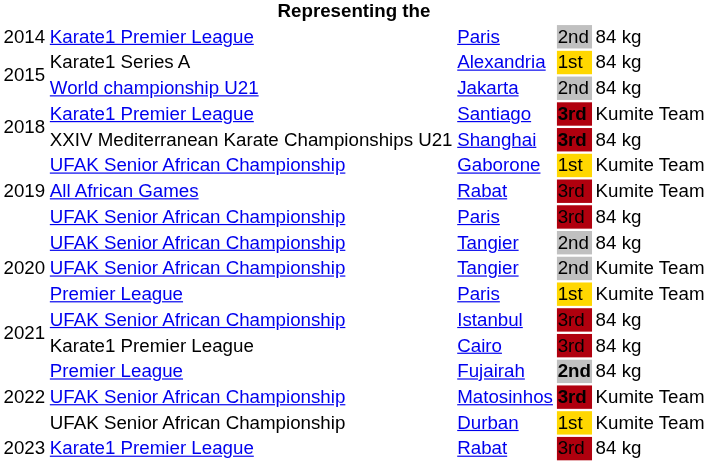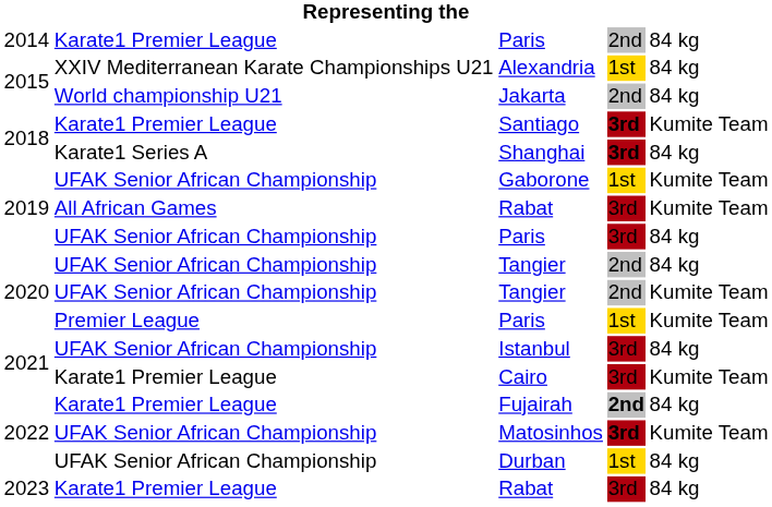 <table>
 <tr>
 <th colspan="7">Representing the </th>
 </tr>
 <tr>
 <td>2014</td>
 <td><a href='#'>Karate1 Premier League</a></td>
 <td><a href='#'>Paris</a></td>
 <td bgcolor=silver>2nd</td>
 <td>84 kg</td>
 </tr>
 <tr>
 <td rowspan=2>2015</td>
-<td>Karate1 Series A</td>
+<td>XXIV Mediterranean Karate Championships U21</td>
 <td><a href='#'>Alexandria</a></td>
 <td bgcolor=gold>1st</td>
 <td>84 kg</td>
 </tr>
 <tr>
 <td><a href='#'>World championship U21</a></td>
 <td><a href='#'>Jakarta</a></td>
 <td bgcolor=silver>2nd</td>
 <td>84 kg</td>
 </tr>
 <tr>
 <td rowspan=2>2018</td>
 <td><a href='#'>Karate1 Premier League</a></td>
 <td><a href='#'>Santiago</a></td>
 <td bgcolor=bronze><strong>3rd</strong></td>
 <td>Kumite Team</td>
 </tr>
 <tr>
-<td>XXIV Mediterranean Karate Championships U21</td>
+<td>Karate1 Series A</td>
 <td><a href='#'>Shanghai</a></td>
 <td bgcolor=bronze><strong>3rd</strong></td>
 <td>84 kg</td>
 </tr>
 <tr>
 <td rowspan=3>2019</td>
 <td><a href='#'>UFAK Senior African Championship</a></td>
 <td><a href='#'>Gaborone</a></td>
 <td bgcolor=gold>1st</td>
 <td>Kumite Team</td>
 </tr>
 <tr>
 <td><a href='#'>All African Games</a></td>
 <td><a href='#'>Rabat</a></td>
 <td bgcolor=bronze>3rd</td>
 <td>Kumite Team</td>
 </tr>
 <tr>
 <td><a href='#'>UFAK Senior African Championship</a></td>
 <td><a href='#'>Paris</a></td>
 <td bgcolor=bronze>3rd</td>
 <td>84 kg</td>
 </tr>
 <tr>
 <td rowspan=3>2020</td>
 <td><a href='#'>UFAK Senior African Championship</a></td>
 <td><a href='#'>Tangier</a></td>
 <td bgcolor=silver>2nd</td>
 <td>84 kg</td>
 </tr>
 <tr>
 <td><a href='#'>UFAK Senior African Championship</a></td>
 <td><a href='#'>Tangier</a></td>
 <td bgcolor=silver>2nd</td>
 <td>Kumite Team</td>
 </tr>
 <tr>
 <td><a href='#'>Premier League</a></td>
 <td><a href='#'>Paris</a></td>
 <td bgcolor=gold>1st</td>
 <td>Kumite Team</td>
 </tr>
 <tr>
 <td rowspan=2>2021</td>
 <td><a href='#'>UFAK Senior African Championship</a></td>
 <td><a href='#'>Istanbul</a></td>
 <td bgcolor=bronze>3rd</td>
 <td>84 kg</td>
 </tr>
 <tr>
 <td>Karate1 Premier League</td>
 <td><a href='#'>Cairo</a></td>
 <td bgcolor=bronze>3rd</td>
-<td>84 kg</td>
+<td>Kumite Team</td>
 </tr>
 <tr>
 <td rowspan=3>2022</td>
-<td><a href='#'>Premier League</a></td>
+<td><a href='#'>Karate1 Premier League</a></td>
 <td><a href='#'>Fujairah</a></td>
 <td bgcolor=silver><strong>2nd</strong></td>
 <td>84 kg</td>
 </tr>
 <tr>
 <td><a href='#'>UFAK Senior African Championship</a></td>
 <td><a href='#'>Matosinhos</a></td>
 <td bgcolor=bronze><strong>3rd</strong></td>
 <td>Kumite Team</td>
 </tr>
 <tr>
 <td>UFAK Senior African Championship</td>
 <td><a href='#'>Durban</a></td>
 <td bgcolor=gold>1st</td>
-<td>Kumite Team</td>
+<td>84 kg</td>
 </tr>
 <tr>
 <td rowspan=1>2023</td>
 <td><a href='#'>Karate1 Premier League</a></td>
 <td><a href='#'>Rabat</a></td>
 <td bgcolor=bronze>3rd</td>
 <td>84 kg</td>
 </tr>
 <tr>
 </tr>
 </table>
